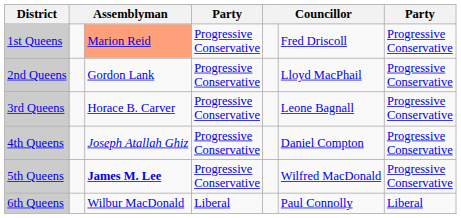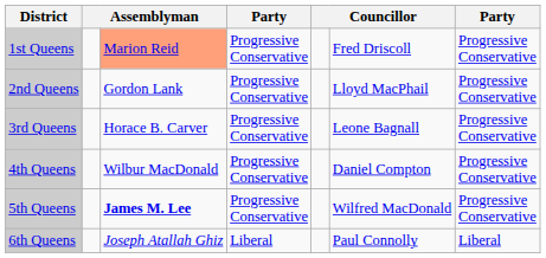 <table class="wikitable">
 <tr>
 <th>District</th>
 <th colspan="2">Assemblyman</th>
 <th>Party</th>
 <th colspan="2">Councillor</th>
 <th>Party</th>
 </tr>
 <tr>
 <td bgcolor="CCCCCC"><a href='#'>1st Queens</a></td>
 <td>   </td>
 <td style="background: lightsalmon;"><a href='#'>Marion Reid</a></td>
 <td><a href='#'>Progressive <br> Conservative</a></td>
 <td>   </td>
 <td><a href='#'>Fred Driscoll</a></td>
 <td><a href='#'>Progressive <br> Conservative</a></td>
 </tr>
 <tr>
 <td bgcolor="CCCCCC"><a href='#'>2nd Queens</a></td>
 <td>   </td>
 <td><a href='#'>Gordon Lank</a></td>
 <td><a href='#'>Progressive <br> Conservative</a></td>
 <td>   </td>
 <td><a href='#'>Lloyd MacPhail</a></td>
 <td><a href='#'>Progressive <br> Conservative</a></td>
 </tr>
 <tr>
 <td bgcolor="CCCCCC"><a href='#'>3rd Queens</a></td>
 <td>   </td>
 <td><a href='#'>Horace B. Carver</a></td>
 <td><a href='#'>Progressive <br> Conservative</a></td>
 <td>   </td>
 <td><a href='#'>Leone Bagnall</a></td>
 <td><a href='#'>Progressive <br> Conservative</a></td>
 </tr>
 <tr>
 <td bgcolor="CCCCCC"><a href='#'>4th Queens</a></td>
 <td>   </td>
-<td><em><a href='#'>Joseph Atallah Ghiz</a></em></td>
+<td><a href='#'>Wilbur MacDonald</a></td>
 <td><a href='#'>Progressive <br> Conservative</a></td>
 <td>   </td>
 <td><a href='#'>Daniel Compton</a></td>
 <td><a href='#'>Progressive <br> Conservative</a></td>
 </tr>
 <tr>
 <td bgcolor="CCCCCC"><a href='#'>5th Queens</a></td>
 <td>   </td>
 <td><strong><a href='#'>James M. Lee</a></strong></td>
 <td><a href='#'>Progressive <br> Conservative</a></td>
 <td>   </td>
 <td><a href='#'>Wilfred MacDonald</a></td>
 <td><a href='#'>Progressive <br> Conservative</a></td>
 </tr>
 <tr>
 <td bgcolor="CCCCCC"><a href='#'>6th Queens</a></td>
 <td>   </td>
-<td><a href='#'>Wilbur MacDonald</a></td>
+<td><em><a href='#'>Joseph Atallah Ghiz</a></em></td>
 <td><a href='#'>Liberal</a></td>
 <td>   </td>
 <td><a href='#'>Paul Connolly</a></td>
 <td><a href='#'>Liberal</a></td>
 </tr>
 </table>
